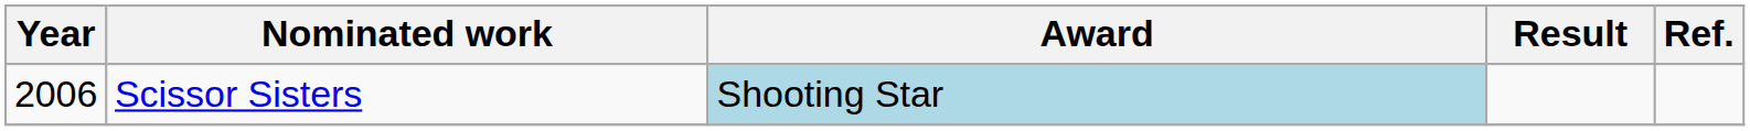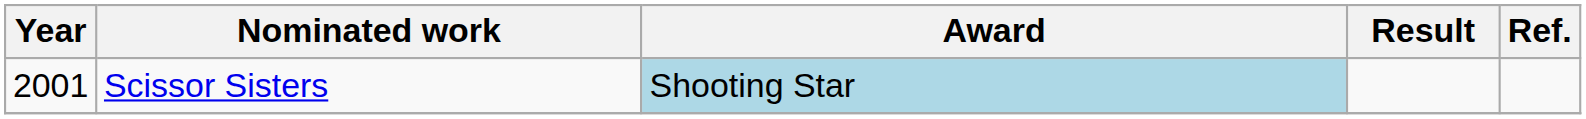 <table class="wikitable">
 <tr>
 <th>Year</th>
 <th width="250">Nominated work</th>
 <th width="325">Award</th>
 <th width="65">Result</th>
 <th>Ref.</th>
 </tr>
 <tr>
-<td align="center">2006</td>
+<td align="center">2001</td>
 <td><a href='#'>Scissor Sisters</a></td>
 <td style="background: lightblue;">Shooting Star</td>
 <td></td>
 <td align="center"></td>
 </tr>
 <tr>
 </tr>
 </table>
